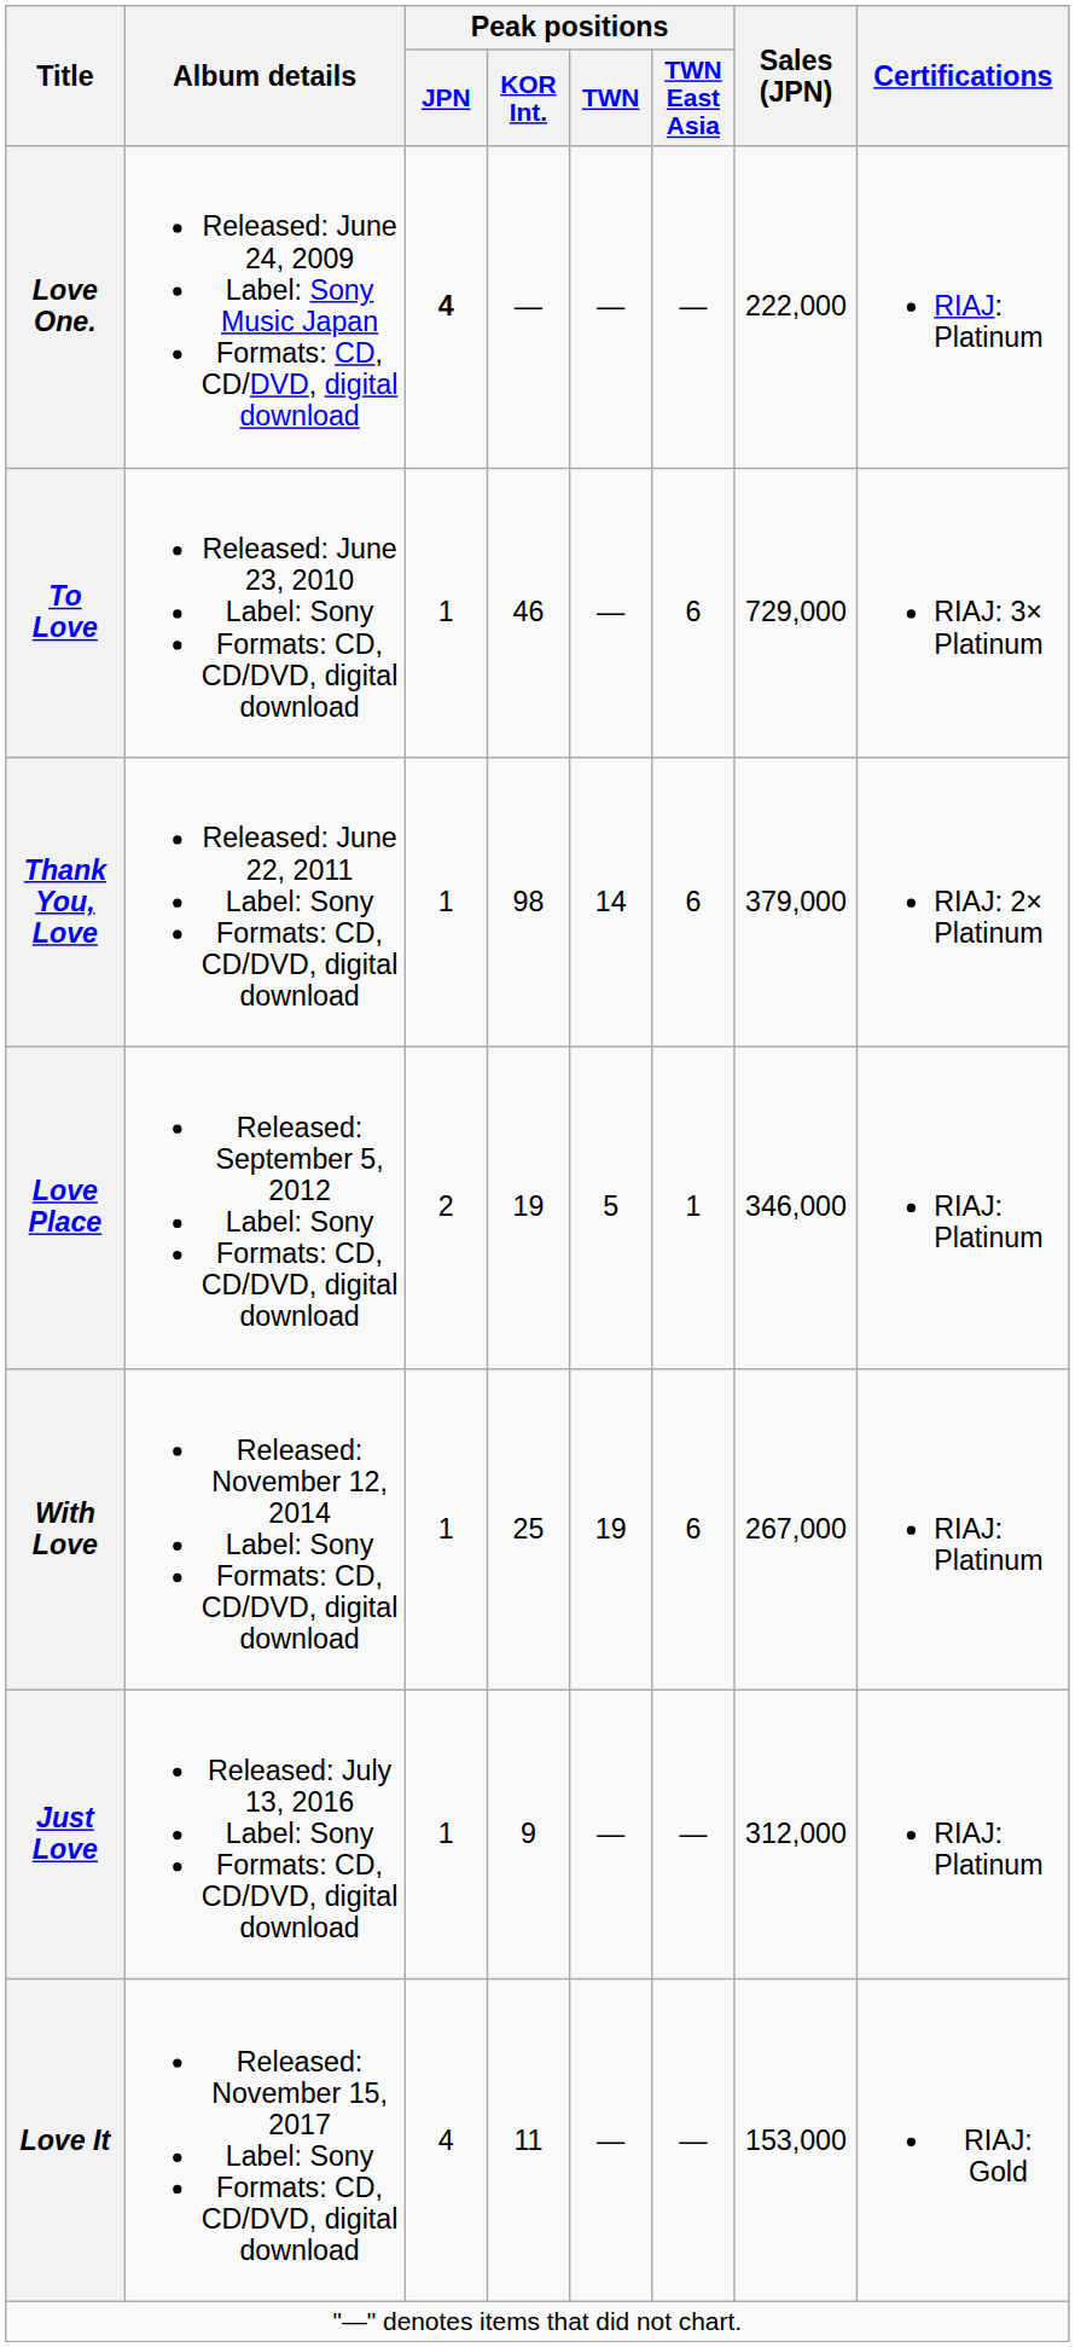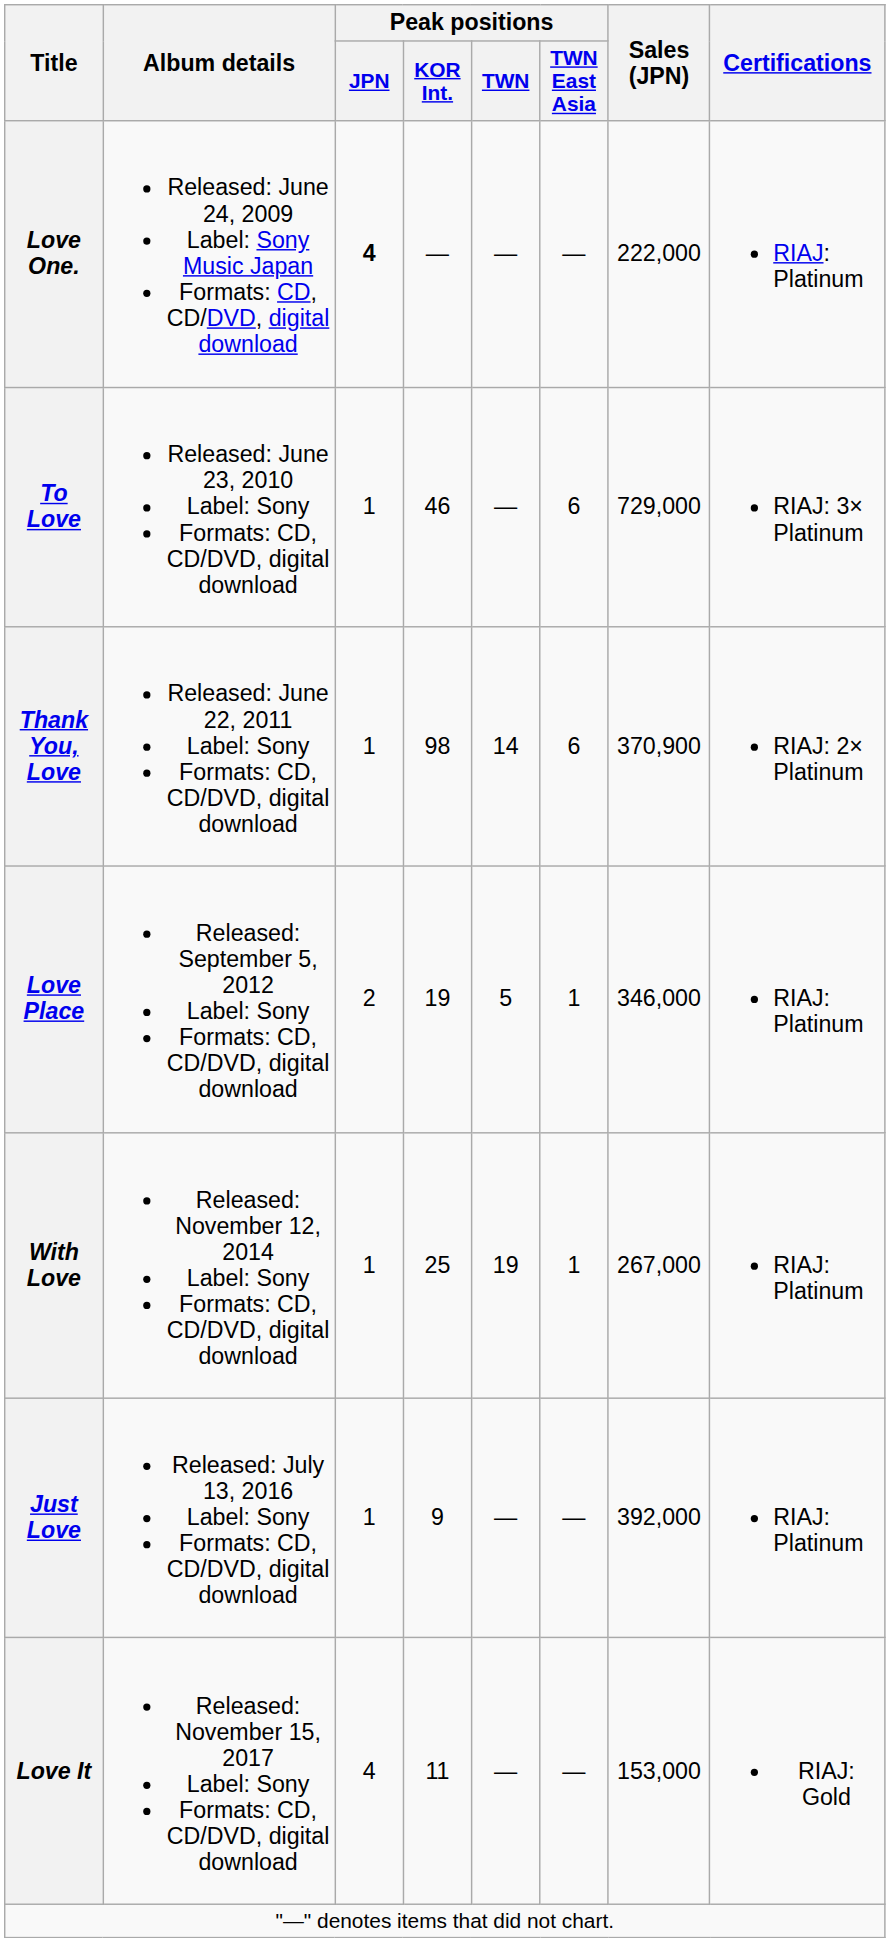 <table class="wikitable plainrowheaders" style="text-align:center;">
 <tr>
 <th rowspan="2">Title</th>
 <th rowspan="2">Album details</th>
 <th colspan="4">Peak positions</th>
 <th rowspan="2">Sales (JPN)</th>
 <th rowspan="2"><a href='#'>Certifications</a></th>
 </tr>
 <tr>
 <th scope="col" style="width:2.8em;font-size:90%;"><a href='#'>JPN</a><br></th>
 <th scope="col" style="width:2.8em;font-size:90%;"><a href='#'>KOR Int.</a><br></th>
 <th scope="col" style="width:2.8em;font-size:90%;"><a href='#'>TWN</a><br></th>
 <th scope="col" style="width:2.8em;font-size:90%;"><a href='#'>TWN East Asia</a><br></th>
 </tr>
 <tr>
 <th scope="row"><em>Love One.</em></th>
 <td><br><ul><li>Released: June 24, 2009</li><li>Label: <a href='#'>Sony Music Japan</a></li><li>Formats: <a href='#'>CD</a>, CD/<a href='#'>DVD</a>, <a href='#'>digital download</a></li></ul></td>
 <td><strong>4</strong></td>
 <td>—</td>
 <td>—</td>
 <td>—</td>
 <td>222,000</td>
 <td align="left"><br><ul><li><a href='#'>RIAJ</a>: Platinum</li></ul></td>
 </tr>
 <tr>
 <th scope="row"><em><a href='#'>To Love</a></em></th>
 <td><br><ul><li>Released: June 23, 2010</li><li>Label: Sony</li><li>Formats: CD, CD/DVD, digital download</li></ul></td>
 <td>1</td>
 <td>46</td>
 <td>—</td>
 <td>6</td>
 <td>729,000</td>
 <td align="left"><br><ul><li>RIAJ: 3× Platinum</li></ul></td>
 </tr>
 <tr>
 <th scope="row"><em><a href='#'>Thank You, Love</a></em></th>
 <td><br><ul><li>Released: June 22, 2011</li><li>Label: Sony</li><li>Formats: CD, CD/DVD, digital download</li></ul></td>
 <td>1</td>
 <td>98</td>
 <td>14</td>
 <td>6</td>
-<td>379,000</td>
+<td>370,900</td>
 <td align="left"><br><ul><li>RIAJ: 2× Platinum</li></ul></td>
 </tr>
 <tr>
 <th scope="row"><em><a href='#'>Love Place</a></em></th>
 <td><br><ul><li>Released: September 5, 2012</li><li>Label: Sony</li><li>Formats: CD, CD/DVD, digital download</li></ul></td>
 <td>2</td>
 <td>19</td>
 <td>5</td>
 <td>1</td>
 <td>346,000</td>
 <td align="left"><br><ul><li>RIAJ: Platinum</li></ul></td>
 </tr>
 <tr>
 <th scope="row"><em>With Love</em></th>
 <td><br><ul><li>Released: November 12, 2014</li><li>Label: Sony</li><li>Formats: CD, CD/DVD, digital download</li></ul></td>
 <td>1</td>
 <td>25</td>
 <td>19</td>
-<td>6</td>
+<td>1</td>
 <td>267,000</td>
 <td align="left"><br><ul><li>RIAJ: Platinum</li></ul></td>
 </tr>
 <tr>
 <th scope="row"><em><a href='#'>Just Love</a></em></th>
 <td><br><ul><li>Released: July 13, 2016</li><li>Label: Sony</li><li>Formats: CD, CD/DVD, digital download</li></ul></td>
 <td>1</td>
 <td>9</td>
 <td>—</td>
 <td>—</td>
-<td>312,000</td>
+<td>392,000</td>
 <td align="left"><br><ul><li>RIAJ: Platinum</li></ul></td>
 </tr>
 <tr>
 <th scope="row"><em>Love It</em></th>
 <td><br><ul><li>Released: November 15, 2017</li><li>Label: Sony</li><li>Formats: CD, CD/DVD, digital download</li></ul></td>
 <td>4</td>
 <td>11</td>
 <td>—</td>
 <td>—</td>
 <td>153,000</td>
 <td><br><ul><li>RIAJ: Gold</li></ul></td>
 </tr>
 <tr>
 <td colspan="12" align="center" style="font-size:90%;">"—" denotes items that did not chart.</td>
 </tr>
 </table>
